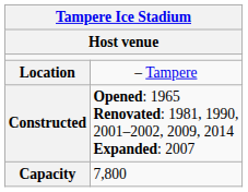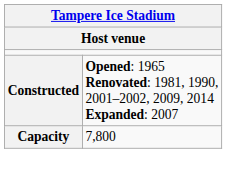 <table class=wikitable style="text-align:center; font-size:90%;">
 <tr>
 <th colspan=2><a href='#'>Tampere Ice Stadium</a></th>
 </tr>
 <tr>
 <th colspan=2>Host venue</th>
 </tr>
 <tr>
 <td colspan=2></td>
 </tr>
-<tr>
-<th>Location</th>
-<td> – <a href='#'>Tampere</a></td>
-</tr>
 <tr align=left>
 <th>Constructed</th>
 <td><strong>Opened</strong>: 1965<br><strong>Renovated</strong>: 1981, 1990,<br>2001–2002, 2009, 2014<br><strong>Expanded</strong>: 2007</td>
 </tr>
 <tr align=left>
 <th>Capacity</th>
 <td>7,800</td>
 </tr>
 </table>
